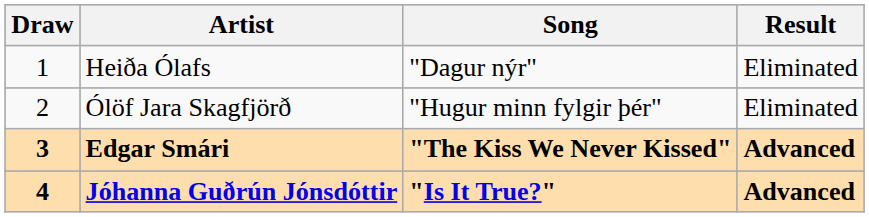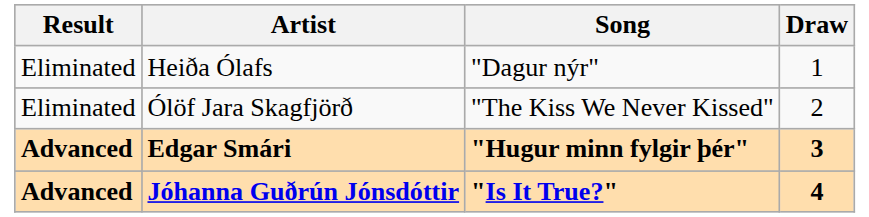 <table class="sortable wikitable" style="margin: 1em auto 1em auto; text-align:center">
 <tr>
-<th>Draw</th>
+<th>Result</th>
 <th>Artist</th>
 <th>Song</th>
-<th>Result</th>
+<th>Draw</th>
 </tr>
 <tr>
-<td>1</td>
+<td align="left">Eliminated</td>
 <td align="left">Heiða Ólafs</td>
 <td align="left">"Dagur nýr"</td>
-<td align="left">Eliminated</td>
+<td>1</td>
 </tr>
 <tr>
+<td align="left">Eliminated</td>
+<td align="left">Ólöf Jara Skagfjörð</td>
+<td align="left">"The Kiss We Never Kissed"</td>
 <td>2</td>
-<td align="left">Ólöf Jara Skagfjörð</td>
-<td align="left">"Hugur minn fylgir þér"</td>
-<td align="left">Eliminated</td>
 </tr>
 <tr style="font-weight:bold; background:navajowhite;">
+<td align="left">Advanced</td>
+<td align="left">Edgar Smári</td>
+<td align="left">"Hugur minn fylgir þér"</td>
 <td>3</td>
-<td align="left">Edgar Smári</td>
-<td align="left">"The Kiss We Never Kissed"</td>
-<td align="left">Advanced</td>
 </tr>
 <tr style="font-weight:bold; background:navajowhite;">
-<td>4</td>
+<td align="left">Advanced</td>
 <td align="left"><a href='#'>Jóhanna Guðrún Jónsdóttir</a></td>
 <td align="left">"<a href='#'>Is It True?</a>"</td>
-<td align="left">Advanced</td>
+<td>4</td>
 </tr>
 </table>
